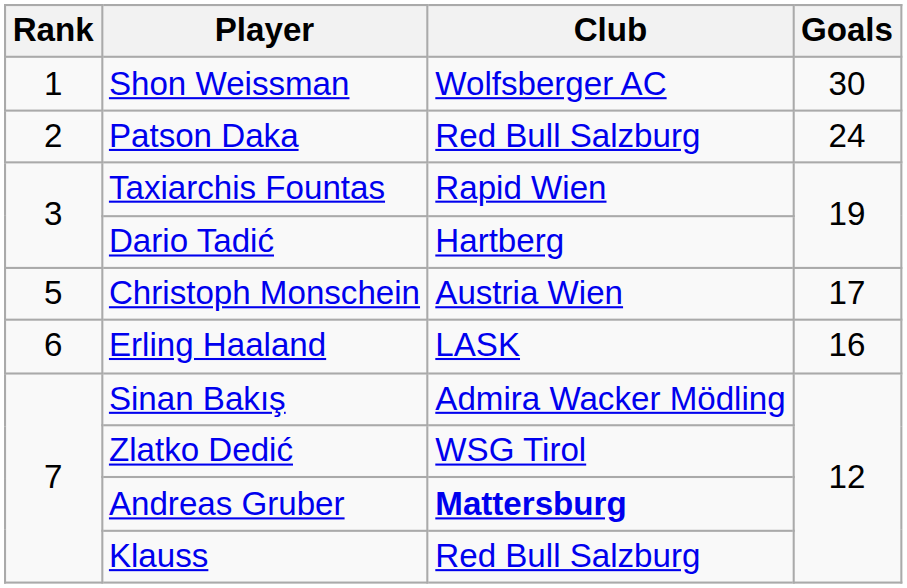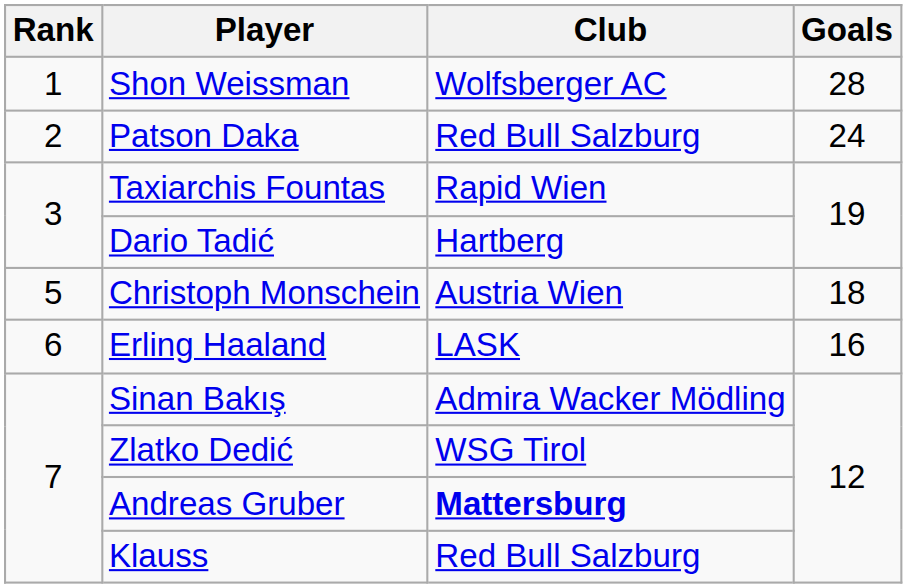 <table class="wikitable" style="text-align:center">
 <tr>
 <th>Rank</th>
 <th>Player</th>
 <th>Club</th>
 <th>Goals</th>
 </tr>
 <tr>
 <td>1</td>
 <td align=left> <a href='#'>Shon Weissman</a></td>
 <td align=left><a href='#'>Wolfsberger AC</a></td>
-<td>30</td>
+<td>28</td>
 </tr>
 <tr>
 <td>2</td>
 <td align=left> <a href='#'>Patson Daka</a></td>
 <td align=left><a href='#'>Red Bull Salzburg</a></td>
 <td>24</td>
 </tr>
 <tr>
 <td rowspan=2>3</td>
 <td align=left> <a href='#'>Taxiarchis Fountas</a></td>
 <td align=left><a href='#'>Rapid Wien</a></td>
 <td rowspan=2>19</td>
 </tr>
 <tr>
 <td align=left> <a href='#'>Dario Tadić</a></td>
 <td align=left><a href='#'>Hartberg</a></td>
 </tr>
 <tr>
 <td>5</td>
 <td align=left> <a href='#'>Christoph Monschein</a></td>
 <td align=left><a href='#'>Austria Wien</a></td>
-<td>17</td>
+<td>18</td>
 </tr>
 <tr>
 <td>6</td>
 <td align=left> <a href='#'>Erling Haaland</a></td>
 <td align=left><a href='#'>LASK</a></td>
 <td>16</td>
 </tr>
 <tr>
 <td rowspan=4>7</td>
 <td align=left> <a href='#'>Sinan Bakış</a></td>
 <td align=left><a href='#'>Admira Wacker Mödling</a></td>
 <td rowspan=4>12</td>
 </tr>
 <tr>
 <td align=left> <a href='#'>Zlatko Dedić</a></td>
 <td align=left><a href='#'>WSG Tirol</a></td>
 </tr>
 <tr>
 <td align=left> <a href='#'>Andreas Gruber</a></td>
 <td align=left><strong><a href='#'>Mattersburg</a></strong></td>
 </tr>
 <tr>
 <td align=left> <a href='#'>Klauss</a></td>
 <td align=left><a href='#'>Red Bull Salzburg</a></td>
 </tr>
 </table>
